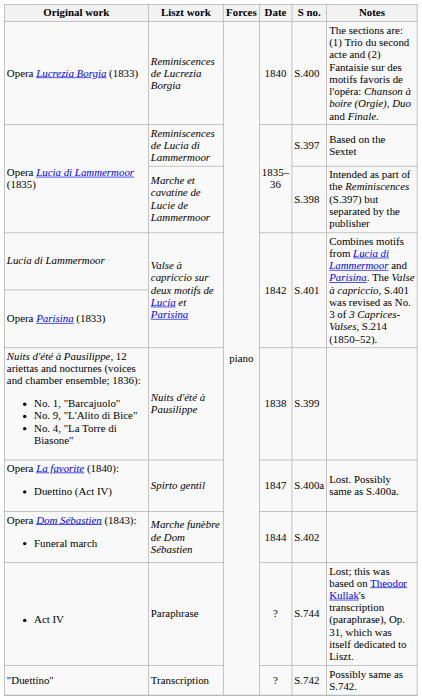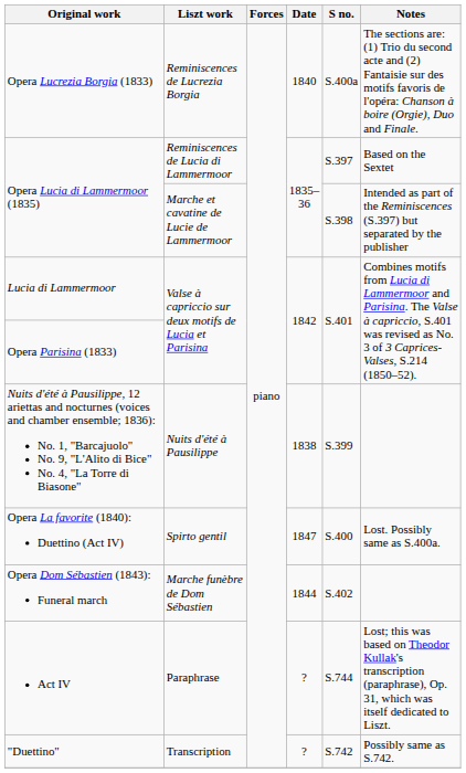 <table class="wikitable">
 <tr>
 <th>Original work</th>
 <th>Liszt work</th>
 <th>Forces</th>
 <th>Date</th>
 <th>S no.</th>
 <th>Notes</th>
 </tr>
 <tr>
 <td>Opera <em><a href='#'>Lucrezia Borgia</a></em> (1833)</td>
 <td><em>Reminiscences de Lucrezia Borgia</em></td>
 <td rowspan=10 style="text-align: center">piano</td>
 <td style="text-align: center">1840</td>
-<td>S.400</td>
+<td>S.400a</td>
 <td>The sections are: (1) Trio du second acte and (2) Fantaisie sur des motifs favoris de l'opéra: <em>Chanson à boire (Orgie)</em>, <em>Duo</em> and <em>Finale</em>.</td>
 </tr>
 <tr>
 <td rowspan=2>Opera <em><a href='#'>Lucia di Lammermoor</a></em> (1835)</td>
 <td><em>Reminiscences de Lucia di Lammermoor</em></td>
 <td rowspan=2 style="text-align: center">1835–36</td>
 <td>S.397</td>
 <td>Based on the Sextet</td>
 </tr>
 <tr>
 <td><em>Marche et cavatine de Lucie de Lammermoor</em></td>
 <td>S.398</td>
 <td>Intended as part of the <em>Reminiscences</em> (S.397) but separated by the publisher</td>
 </tr>
 <tr>
 <td><em>Lucia di Lammermoor</em></td>
 <td rowspan=2><em>Valse à capriccio sur deux motifs de <a href='#'>Lucia</a> et <a href='#'>Parisina</a></em></td>
 <td rowspan=2 style="text-align: center">1842</td>
 <td rowspan=2>S.401</td>
 <td rowspan=2>Combines motifs from <em><a href='#'>Lucia di Lammermoor</a></em> and <em><a href='#'>Parisina</a></em>.  The <em>Valse à capriccio</em>, S.401 was revised as No. 3 of <em>3 Caprices-Valses</em>, S.214 (1850–52).</td>
 </tr>
 <tr>
 <td>Opera <em><a href='#'>Parisina</a></em> (1833)</td>
 </tr>
 <tr>
 <td><em>Nuits d'été à Pausilippe</em>, 12 ariettas and nocturnes (voices and chamber ensemble; 1836):<br><ul><li>No. 1, "Barcajuolo"</li><li>No. 9, "L'Alito di Bice"</li><li>No. 4, "La Torre di Biasone"</li></ul></td>
 <td><em>Nuits d'été à Pausilippe</em></td>
 <td style="text-align: center">1838</td>
 <td>S.399</td>
 <td></td>
 </tr>
 <tr>
 <td>Opera <em><a href='#'>La favorite</a></em> (1840):<br><ul><li>Duettino (Act IV)</li></ul></td>
 <td><em>Spirto gentil</em></td>
 <td style="text-align: center">1847</td>
-<td>S.400a</td>
+<td>S.400</td>
 <td>Lost.  Possibly same as S.400a.</td>
 </tr>
 <tr>
 <td>Opera <em><a href='#'>Dom Sébastien</a></em> (1843):<br><ul><li>Funeral march</li></ul></td>
 <td><em>Marche funèbre de Dom Sébastien</em></td>
 <td style="text-align: center">1844</td>
 <td>S.402</td>
 <td></td>
 </tr>
 <tr>
 <td><br><ul><li>Act IV</li></ul></td>
 <td>Paraphrase</td>
 <td style="text-align: center">?</td>
 <td>S.744</td>
 <td>Lost; this was based on <a href='#'>Theodor Kullak</a>'s transcription (paraphrase), Op. 31, which was itself dedicated to Liszt.</td>
 </tr>
 <tr>
 <td>"Duettino"</td>
 <td>Transcription</td>
 <td style="text-align: center">?</td>
 <td>S.742</td>
 <td>Possibly same as S.742.</td>
 </tr>
 <tr>
 </tr>
 </table>
